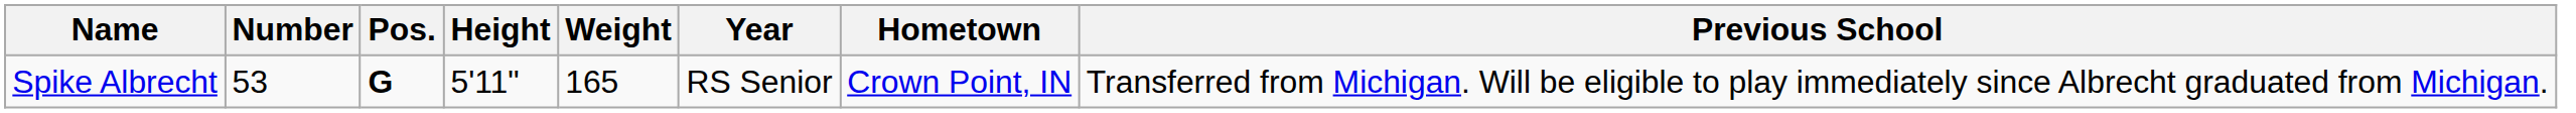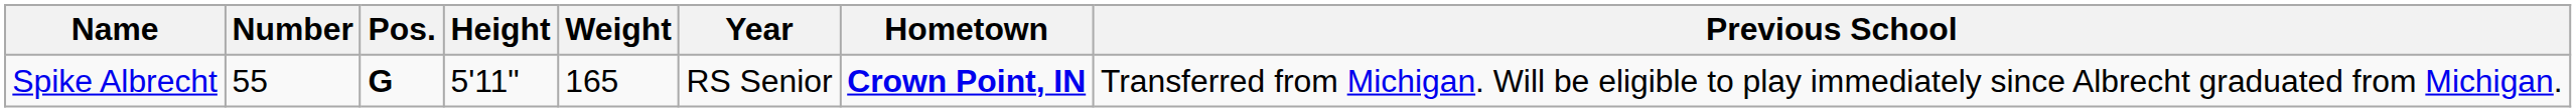 <table class="wikitable sortable" border="1">
 <tr>
 <th>Name</th>
 <th>Number</th>
 <th>Pos.</th>
 <th>Height</th>
 <th>Weight</th>
 <th>Year</th>
 <th>Hometown</th>
 <th class="unsortable">Previous School</th>
 </tr>
 <tr>
 <td><a href='#'>Spike Albrecht</a></td>
-<td>53</td>
+<td>55</td>
 <td><strong>G</strong></td>
 <td>5'11"</td>
 <td>165</td>
 <td>RS Senior</td>
-<td><a href='#'>Crown Point, IN</a></td>
+<td><strong><a href='#'>Crown Point, IN</a></strong></td>
 <td>Transferred from <a href='#'>Michigan</a>. Will be eligible to play immediately since Albrecht graduated from <a href='#'>Michigan</a>.</td>
 </tr>
 </table>
